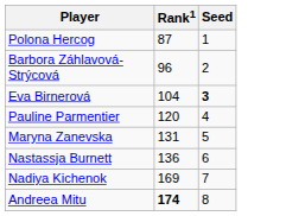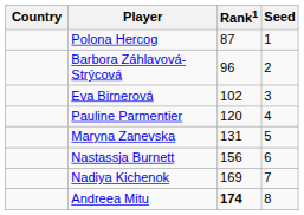 <table class="sortable wikitable">
 <tr>
+<th width="70">Country</th>
 <th width="175">Player</th>
 <th>Rank<sup>1</sup></th>
 <th>Seed</th>
 </tr>
 <tr>
+<td></td>
 <td><a href='#'>Polona Hercog</a></td>
 <td>87</td>
 <td>1</td>
 </tr>
 <tr>
+<td></td>
 <td><a href='#'>Barbora Záhlavová-Strýcová</a></td>
 <td>96</td>
 <td>2</td>
 </tr>
 <tr>
+<td></td>
 <td><a href='#'>Eva Birnerová</a></td>
-<td>104</td>
-<td><strong>3</strong></td>
+<td>102</td>
+<td>3</td>
 </tr>
 <tr>
+<td></td>
 <td><a href='#'>Pauline Parmentier</a></td>
 <td>120</td>
 <td>4</td>
 </tr>
 <tr>
+<td></td>
 <td><a href='#'>Maryna Zanevska</a></td>
 <td>131</td>
 <td>5</td>
 </tr>
 <tr>
+<td></td>
 <td><a href='#'>Nastassja Burnett</a></td>
-<td>136</td>
+<td>156</td>
 <td>6</td>
 </tr>
 <tr>
+<td></td>
 <td><a href='#'>Nadiya Kichenok</a></td>
 <td>169</td>
 <td>7</td>
 </tr>
 <tr>
+<td></td>
 <td><a href='#'>Andreea Mitu</a></td>
 <td><strong>174</strong></td>
 <td>8</td>
 </tr>
 </table>
